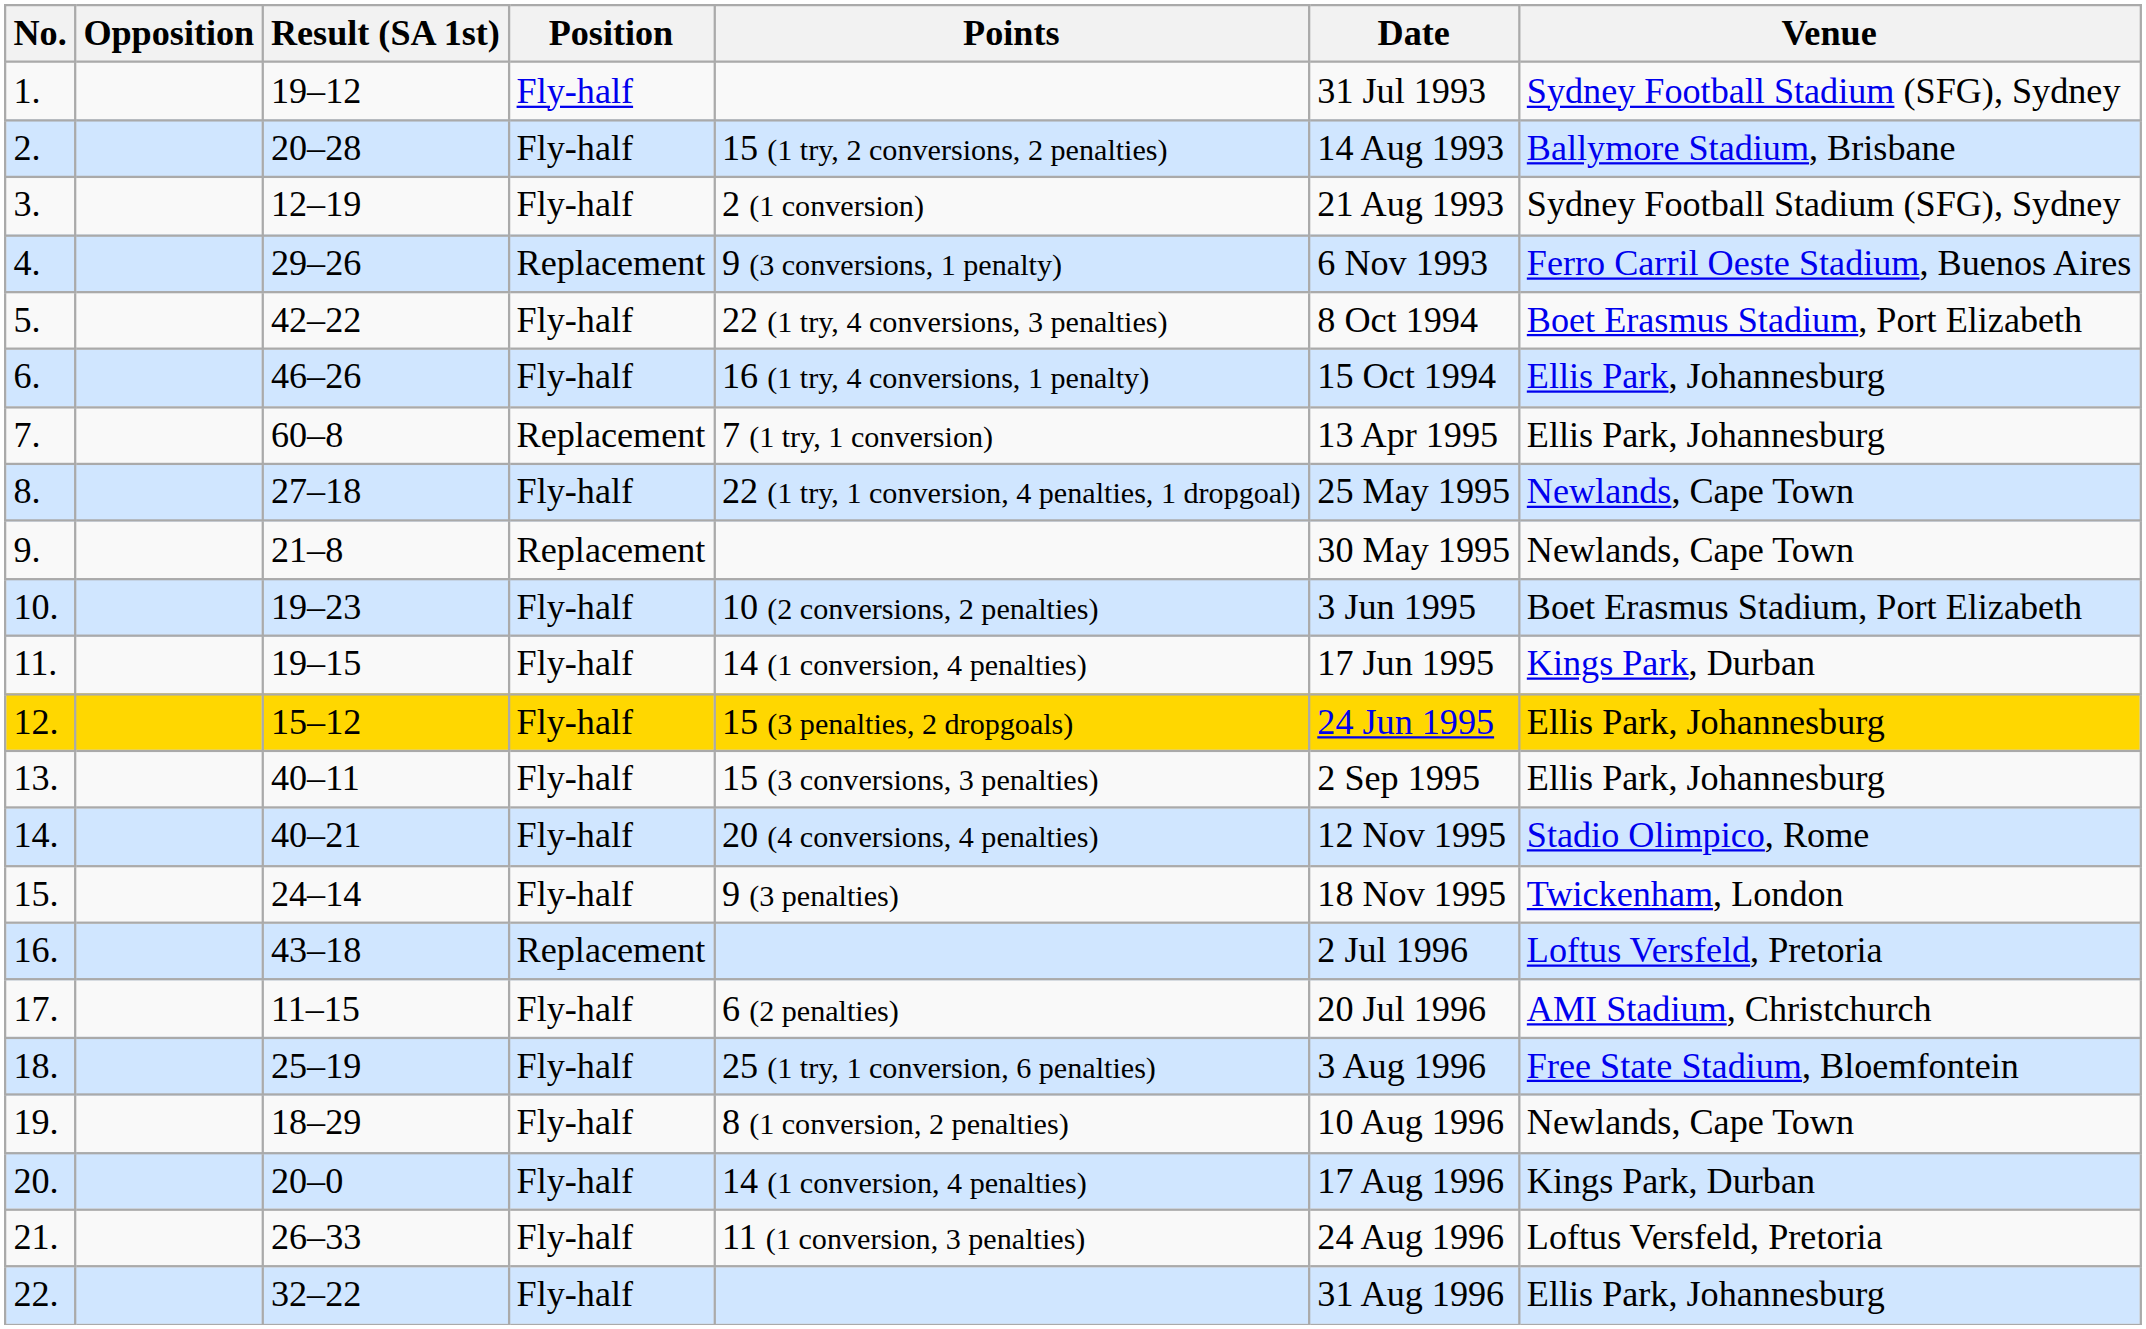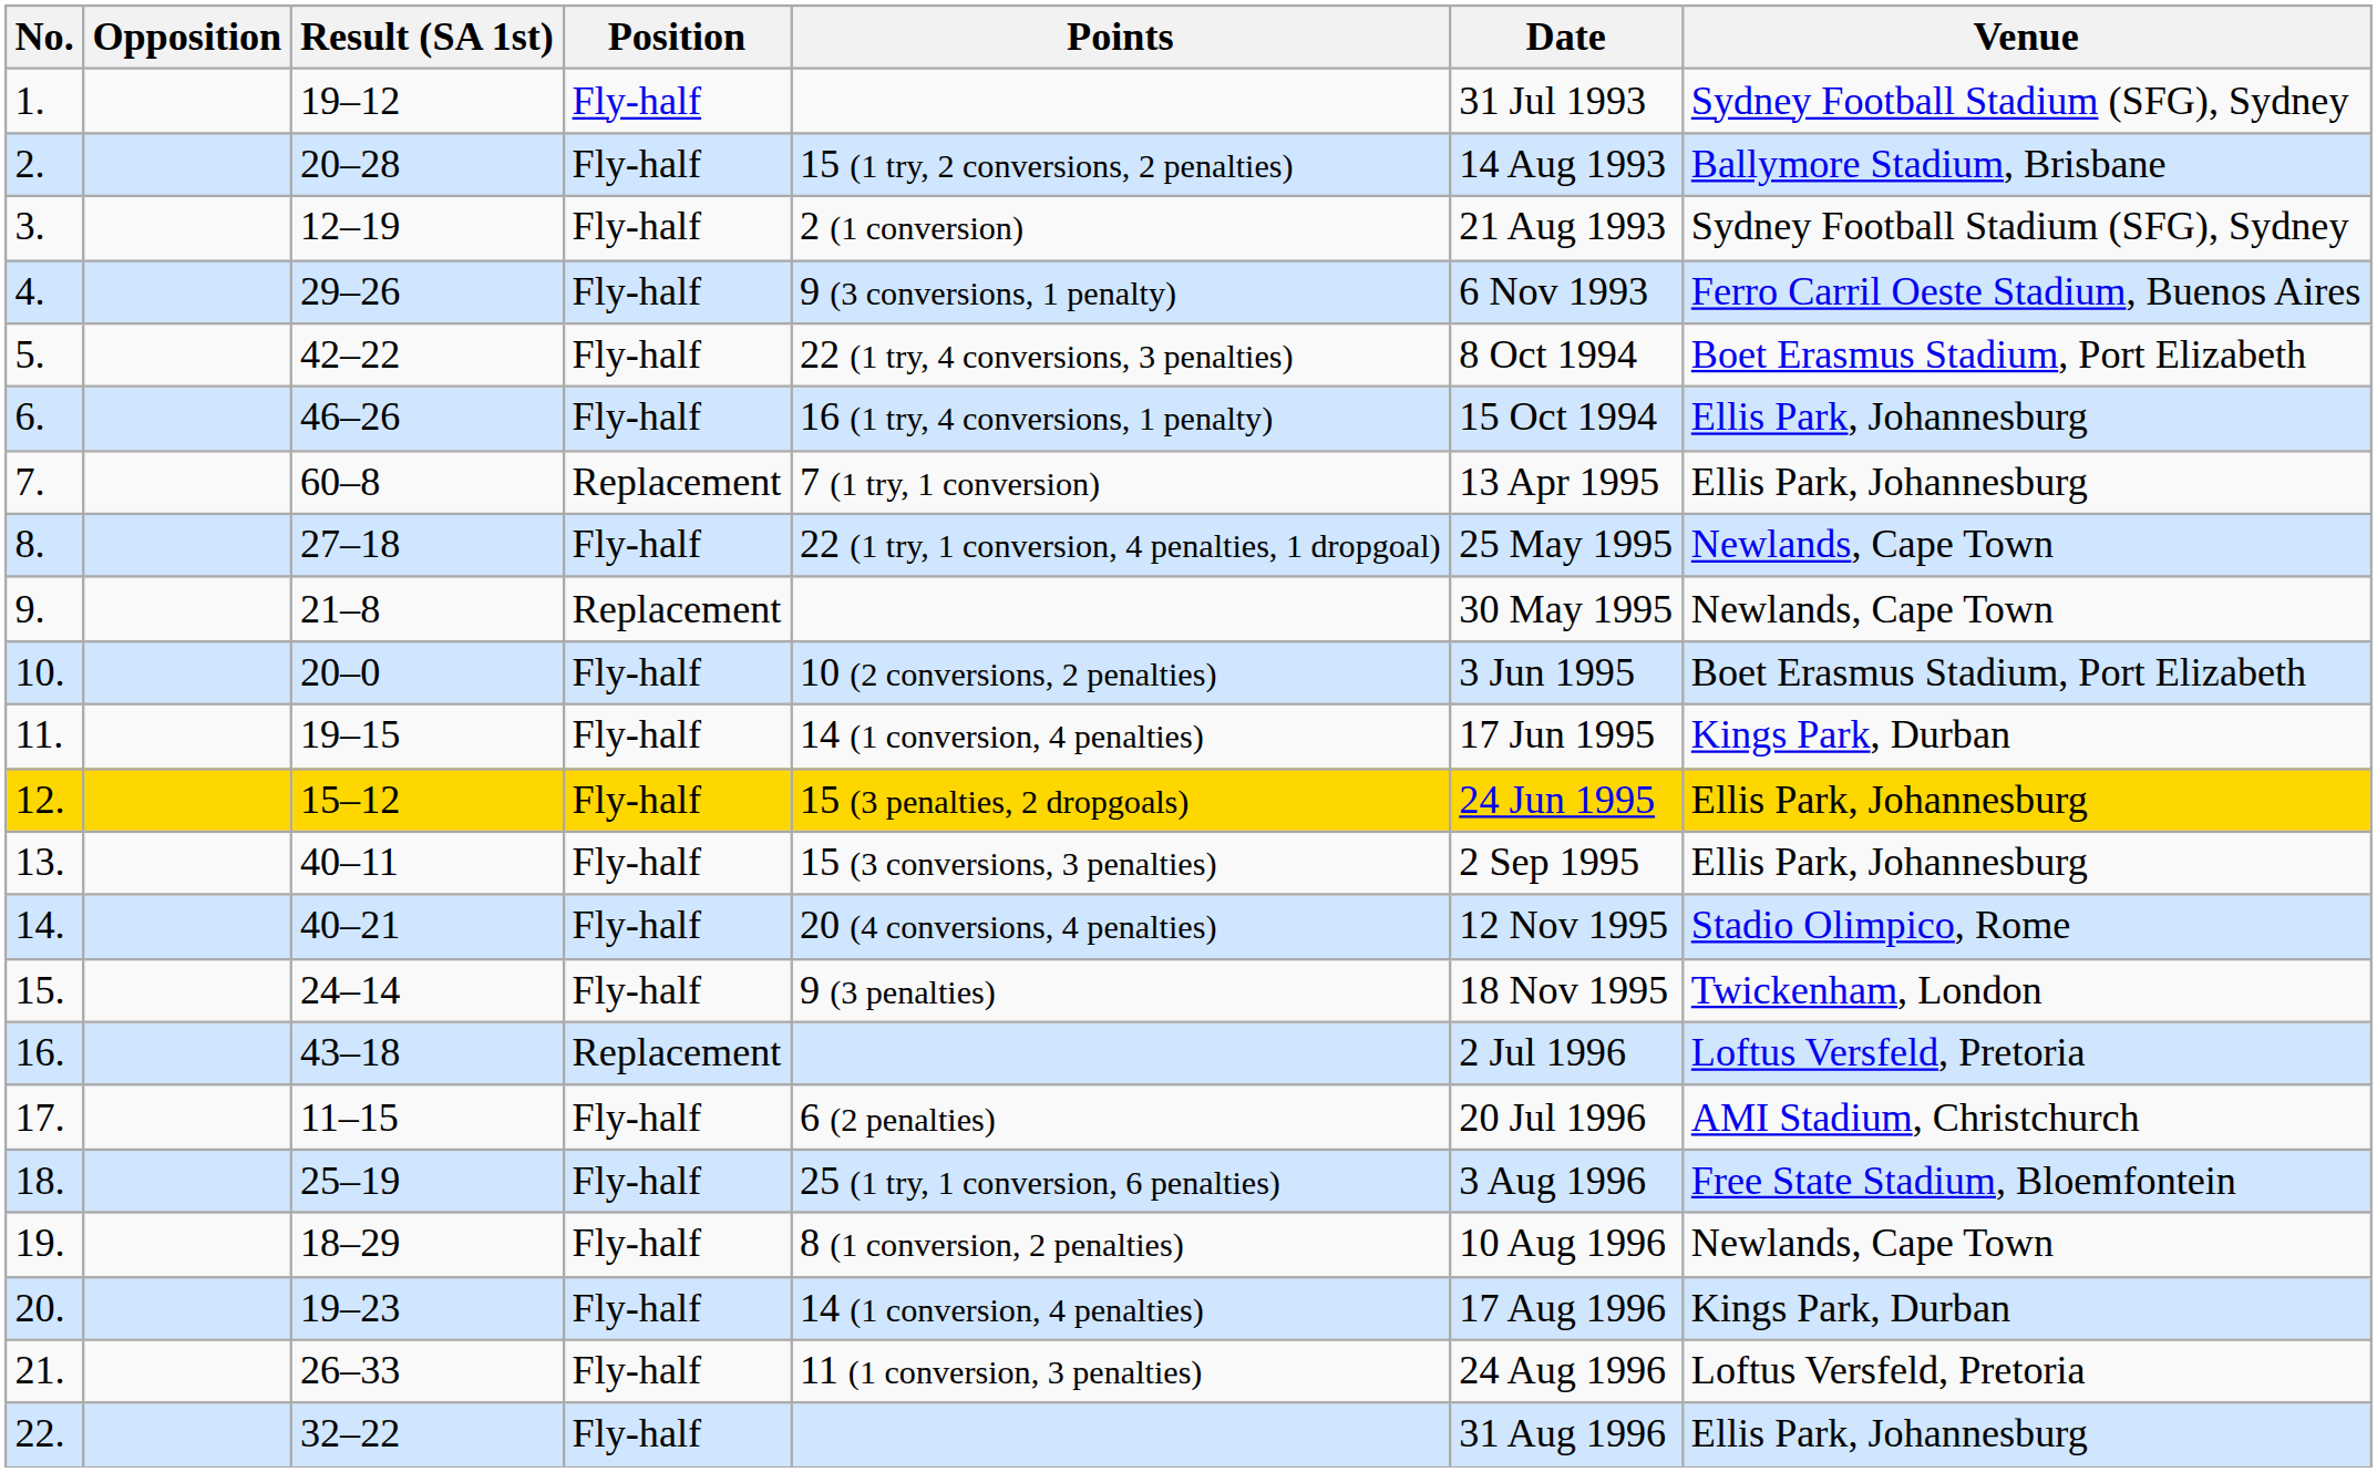 <table class="wikitable sortable">
 <tr>
 <th>No.</th>
 <th>Opposition</th>
 <th>Result (SA 1st)</th>
 <th>Position</th>
 <th>Points</th>
 <th>Date</th>
 <th>Venue</th>
 </tr>
 <tr>
 <td>1.</td>
 <td></td>
 <td>19–12</td>
 <td><a href='#'>Fly-half</a></td>
 <td></td>
 <td>31 Jul 1993</td>
 <td><a href='#'>Sydney Football Stadium</a> (SFG), Sydney</td>
 </tr>
 <tr style="background: #D0E6FF;">
 <td>2.</td>
 <td></td>
 <td>20–28</td>
 <td>Fly-half</td>
 <td>15 <small>(1 try, 2 conversions, 2 penalties)</small></td>
 <td>14 Aug 1993</td>
 <td><a href='#'>Ballymore Stadium</a>, Brisbane</td>
 </tr>
 <tr>
 <td>3.</td>
 <td></td>
 <td>12–19</td>
 <td>Fly-half</td>
 <td>2 <small>(1 conversion)</small></td>
 <td>21 Aug 1993</td>
 <td>Sydney Football Stadium (SFG), Sydney</td>
 </tr>
 <tr style="background: #D0E6FF;">
 <td>4.</td>
 <td></td>
 <td>29–26</td>
-<td>Replacement</td>
+<td>Fly-half</td>
 <td>9 <small>(3 conversions, 1 penalty)</small></td>
 <td>6 Nov 1993</td>
 <td><a href='#'>Ferro Carril Oeste Stadium</a>, Buenos Aires</td>
 </tr>
 <tr>
 <td>5.</td>
 <td></td>
 <td>42–22</td>
 <td>Fly-half</td>
 <td>22 <small>(1 try, 4 conversions, 3 penalties)</small></td>
 <td>8 Oct 1994</td>
 <td><a href='#'>Boet Erasmus Stadium</a>, Port Elizabeth</td>
 </tr>
 <tr style="background: #D0E6FF;">
 <td>6.</td>
 <td></td>
 <td>46–26</td>
 <td>Fly-half</td>
 <td>16 <small>(1 try, 4 conversions, 1 penalty)</small></td>
 <td>15 Oct 1994</td>
 <td><a href='#'>Ellis Park</a>, Johannesburg</td>
 </tr>
 <tr>
 <td>7.</td>
 <td></td>
 <td>60–8</td>
 <td>Replacement</td>
 <td>7 <small>(1 try, 1 conversion)</small></td>
 <td>13 Apr 1995</td>
 <td>Ellis Park, Johannesburg</td>
 </tr>
 <tr style="background: #D0E6FF;">
 <td>8.</td>
 <td></td>
 <td>27–18</td>
 <td>Fly-half</td>
 <td>22 <small>(1 try, 1 conversion, 4 penalties, 1 dropgoal)</small></td>
 <td>25 May 1995</td>
 <td><a href='#'>Newlands</a>, Cape Town</td>
 </tr>
 <tr>
 <td>9.</td>
 <td></td>
 <td>21–8</td>
 <td>Replacement</td>
 <td></td>
 <td>30 May 1995</td>
 <td>Newlands, Cape Town</td>
 </tr>
 <tr style="background: #D0E6FF;">
 <td>10.</td>
 <td></td>
-<td>19–23</td>
+<td>20–0</td>
 <td>Fly-half</td>
 <td>10 <small>(2 conversions, 2 penalties)</small></td>
 <td>3 Jun 1995</td>
 <td>Boet Erasmus Stadium, Port Elizabeth</td>
 </tr>
 <tr>
 <td>11.</td>
 <td></td>
 <td>19–15</td>
 <td>Fly-half</td>
 <td>14 <small>(1 conversion, 4 penalties)</small></td>
 <td>17 Jun 1995</td>
 <td><a href='#'>Kings Park</a>, Durban</td>
 </tr>
 <tr bgcolor=gold>
 <td>12.</td>
 <td></td>
 <td>15–12</td>
 <td>Fly-half</td>
 <td>15 <small>(3 penalties, 2 dropgoals)</small></td>
 <td><a href='#'>24 Jun 1995</a></td>
 <td>Ellis Park, Johannesburg</td>
 </tr>
 <tr>
 <td>13.</td>
 <td></td>
 <td>40–11</td>
 <td>Fly-half</td>
 <td>15 <small>(3 conversions, 3 penalties)</small></td>
 <td>2 Sep 1995</td>
 <td>Ellis Park, Johannesburg</td>
 </tr>
 <tr style="background: #D0E6FF;">
 <td>14.</td>
 <td></td>
 <td>40–21</td>
 <td>Fly-half</td>
 <td>20 <small>(4 conversions, 4 penalties)</small></td>
 <td>12 Nov 1995</td>
 <td><a href='#'>Stadio Olimpico</a>, Rome</td>
 </tr>
 <tr>
 <td>15.</td>
 <td></td>
 <td>24–14</td>
 <td>Fly-half</td>
 <td>9 <small>(3 penalties)</small></td>
 <td>18 Nov 1995</td>
 <td><a href='#'>Twickenham</a>, London</td>
 </tr>
 <tr style="background: #D0E6FF;">
 <td>16.</td>
 <td></td>
 <td>43–18</td>
 <td>Replacement</td>
 <td></td>
 <td>2 Jul 1996</td>
 <td><a href='#'>Loftus Versfeld</a>, Pretoria</td>
 </tr>
 <tr>
 <td>17.</td>
 <td></td>
 <td>11–15</td>
 <td>Fly-half</td>
 <td>6 <small>(2 penalties)</small></td>
 <td>20 Jul 1996</td>
 <td><a href='#'>AMI Stadium</a>, Christchurch</td>
 </tr>
 <tr style="background: #D0E6FF;">
 <td>18.</td>
 <td></td>
 <td>25–19</td>
 <td>Fly-half</td>
 <td>25 <small>(1 try, 1 conversion, 6 penalties)</small></td>
 <td>3 Aug 1996</td>
 <td><a href='#'>Free State Stadium</a>, Bloemfontein</td>
 </tr>
 <tr>
 <td>19.</td>
 <td></td>
 <td>18–29</td>
 <td>Fly-half</td>
 <td>8 <small>(1 conversion, 2 penalties)</small></td>
 <td>10 Aug 1996</td>
 <td>Newlands, Cape Town</td>
 </tr>
 <tr style="background: #D0E6FF;">
 <td>20.</td>
 <td></td>
-<td>20–0</td>
+<td>19–23</td>
 <td>Fly-half</td>
 <td>14 <small>(1 conversion, 4 penalties)</small></td>
 <td>17 Aug 1996</td>
 <td>Kings Park, Durban</td>
 </tr>
 <tr>
 <td>21.</td>
 <td></td>
 <td>26–33</td>
 <td>Fly-half</td>
 <td>11 <small>(1 conversion, 3 penalties)</small></td>
 <td>24 Aug 1996</td>
 <td>Loftus Versfeld, Pretoria</td>
 </tr>
 <tr style="background: #D0E6FF;">
 <td>22.</td>
 <td></td>
 <td>32–22</td>
 <td>Fly-half</td>
 <td></td>
 <td>31 Aug 1996</td>
 <td>Ellis Park, Johannesburg</td>
 </tr>
 </table>
